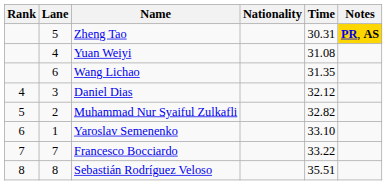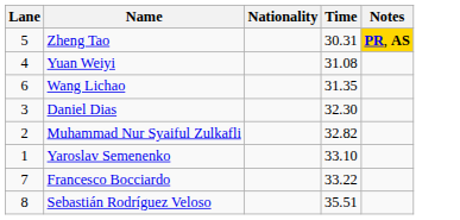 <table class="wikitable sortable" style="text-align:center">
 <tr>
-<th>Rank</th>
 <th>Lane</th>
 <th>Name</th>
 <th>Nationality</th>
 <th>Time</th>
 <th>Notes</th>
 </tr>
 <tr>
-<td></td>
 <td>5</td>
 <td align=left><a href='#'>Zheng Tao</a></td>
 <td align=left></td>
 <td>30.31</td>
 <td style="background: gold;"><strong><a href='#'>PR</a></strong>, <strong>AS</strong></td>
 </tr>
 <tr>
-<td></td>
 <td>4</td>
 <td align=left><a href='#'>Yuan Weiyi</a></td>
 <td align=left></td>
 <td>31.08</td>
 <td></td>
 </tr>
 <tr>
-<td></td>
 <td>6</td>
 <td align=left><a href='#'>Wang Lichao</a></td>
 <td align=left></td>
 <td>31.35</td>
 <td></td>
 </tr>
 <tr>
-<td>4</td>
 <td>3</td>
 <td align=left><a href='#'>Daniel Dias</a></td>
 <td align=left></td>
-<td>32.12</td>
+<td>32.30</td>
 <td></td>
 </tr>
 <tr>
-<td>5</td>
 <td>2</td>
 <td align=left><a href='#'>Muhammad Nur Syaiful Zulkafli</a></td>
 <td align=left></td>
 <td>32.82</td>
 <td></td>
 </tr>
 <tr>
-<td>6</td>
 <td>1</td>
 <td align=left><a href='#'>Yaroslav Semenenko</a></td>
 <td align=left></td>
 <td>33.10</td>
 <td></td>
 </tr>
 <tr>
 <td>7</td>
-<td>7</td>
 <td align=left><a href='#'>Francesco Bocciardo</a></td>
 <td align=left></td>
 <td>33.22</td>
 <td></td>
 </tr>
 <tr>
 <td>8</td>
-<td>8</td>
 <td align=left><a href='#'>Sebastián Rodríguez Veloso</a></td>
 <td align=left></td>
 <td>35.51</td>
 <td></td>
 </tr>
 </table>
